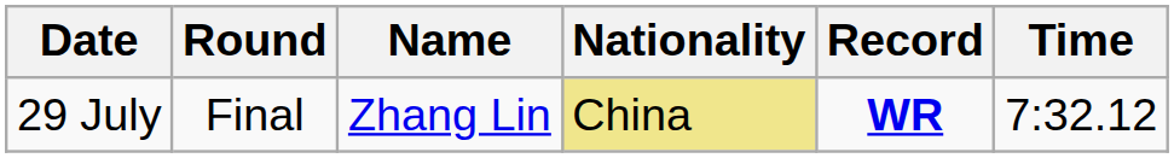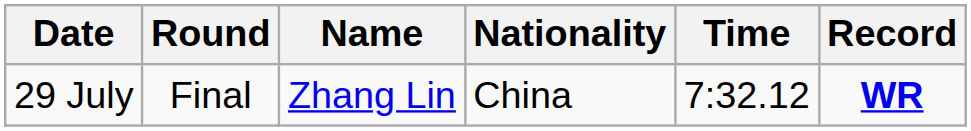 <table class="wikitable" style="text-align:center">
 <tr>
 <th>Date</th>
 <th>Round</th>
 <th>Name</th>
 <th>Nationality</th>
+<th>Time</th>
 <th>Record</th>
-<th>Time</th>
 </tr>
 <tr>
 <td>29 July</td>
 <td>Final</td>
 <td align="left"><a href='#'>Zhang Lin</a></td>
-<td align="left" style="background: khaki;"> China</td>
+<td align="left"> China</td>
+<td>7:32.12</td>
 <td><strong><a href='#'>WR</a></strong></td>
-<td>7:32.12</td>
 </tr>
 </table>
